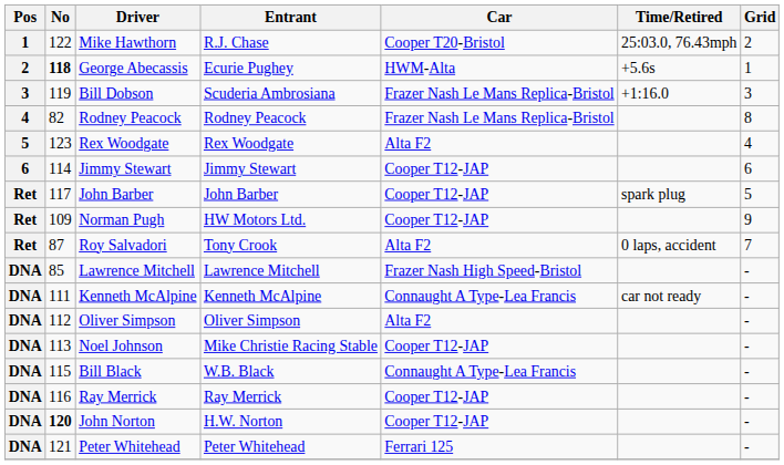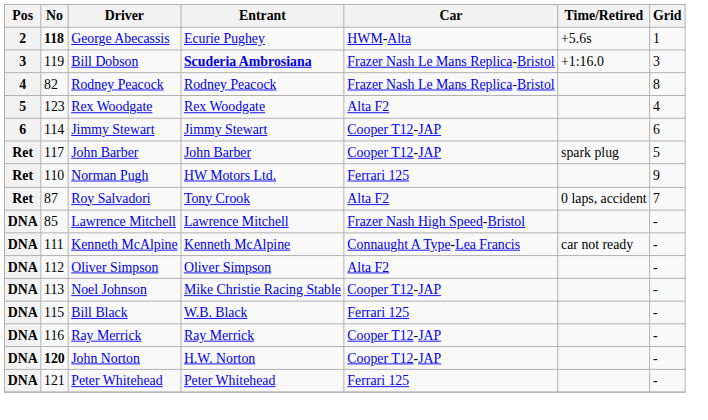 <table class="wikitable" style="font-size: 95%;">
 <tr>
 <th>Pos</th>
 <th>No</th>
 <th>Driver</th>
 <th>Entrant</th>
 <th>Car</th>
 <th>Time/Retired</th>
 <th>Grid</th>
-</tr>
-<tr>
-<th>1</th>
-<td>122</td>
-<td> <a href='#'>Mike Hawthorn</a></td>
-<td><a href='#'>R.J. Chase</a></td>
-<td><a href='#'>Cooper T20</a>-<a href='#'>Bristol</a></td>
-<td>25:03.0, 76.43mph</td>
-<td>2</td>
 </tr>
 <tr>
 <th>2</th>
 <td><strong>118</strong></td>
 <td> <a href='#'>George Abecassis</a></td>
 <td><a href='#'>Ecurie Pughey</a></td>
 <td><a href='#'>HWM</a>-<a href='#'>Alta</a></td>
 <td>+5.6s</td>
 <td>1</td>
 </tr>
 <tr>
 <th>3</th>
 <td>119</td>
 <td> <a href='#'>Bill Dobson</a></td>
-<td><a href='#'>Scuderia Ambrosiana</a></td>
+<td><strong><a href='#'>Scuderia Ambrosiana</a></strong></td>
 <td><a href='#'>Frazer Nash Le Mans Replica</a>-<a href='#'>Bristol</a></td>
 <td>+1:16.0</td>
 <td>3</td>
 </tr>
 <tr>
 <th>4</th>
 <td>82</td>
 <td> <a href='#'>Rodney Peacock</a></td>
 <td><a href='#'>Rodney Peacock</a></td>
 <td><a href='#'>Frazer Nash Le Mans Replica</a>-<a href='#'>Bristol</a></td>
 <td></td>
 <td>8</td>
 </tr>
 <tr>
 <th>5</th>
 <td>123</td>
 <td> <a href='#'>Rex Woodgate</a></td>
 <td><a href='#'>Rex Woodgate</a></td>
 <td><a href='#'>Alta F2</a></td>
 <td></td>
 <td>4</td>
 </tr>
 <tr>
 <th>6</th>
 <td>114</td>
 <td> <a href='#'>Jimmy Stewart</a></td>
 <td><a href='#'>Jimmy Stewart</a></td>
 <td><a href='#'>Cooper T12</a>-<a href='#'>JAP</a></td>
 <td></td>
 <td>6</td>
 </tr>
 <tr>
 <th>Ret</th>
 <td>117</td>
 <td> <a href='#'>John Barber</a></td>
 <td><a href='#'>John Barber</a></td>
 <td><a href='#'>Cooper T12</a>-<a href='#'>JAP</a></td>
 <td>spark plug</td>
 <td>5</td>
 </tr>
 <tr>
 <th>Ret</th>
-<td>109</td>
+<td>110</td>
 <td> <a href='#'>Norman Pugh</a></td>
 <td><a href='#'>HW Motors Ltd.</a></td>
-<td><a href='#'>Cooper T12</a>-<a href='#'>JAP</a></td>
+<td><a href='#'>Ferrari 125</a></td>
 <td></td>
 <td>9</td>
 </tr>
 <tr>
 <th>Ret</th>
 <td>87</td>
 <td> <a href='#'>Roy Salvadori</a></td>
 <td><a href='#'>Tony Crook</a></td>
 <td><a href='#'>Alta F2</a></td>
 <td>0 laps, accident</td>
 <td>7</td>
 </tr>
 <tr>
 <th>DNA</th>
 <td>85</td>
 <td> <a href='#'>Lawrence Mitchell</a></td>
 <td><a href='#'>Lawrence Mitchell</a></td>
 <td><a href='#'>Frazer Nash High Speed</a>-<a href='#'>Bristol</a></td>
 <td></td>
 <td>-</td>
 </tr>
 <tr>
 <th>DNA</th>
 <td>111</td>
 <td> <a href='#'>Kenneth McAlpine</a></td>
 <td><a href='#'>Kenneth McAlpine</a></td>
 <td><a href='#'>Connaught A Type</a>-<a href='#'>Lea Francis</a></td>
 <td>car not ready</td>
 <td>-</td>
 </tr>
 <tr>
 <th>DNA</th>
 <td>112</td>
 <td> <a href='#'>Oliver Simpson</a></td>
 <td><a href='#'>Oliver Simpson</a></td>
 <td><a href='#'>Alta F2</a></td>
 <td></td>
 <td>-</td>
 </tr>
 <tr>
 <th>DNA</th>
 <td>113</td>
 <td> <a href='#'>Noel Johnson</a></td>
 <td><a href='#'>Mike Christie Racing Stable</a></td>
 <td><a href='#'>Cooper T12</a>-<a href='#'>JAP</a></td>
 <td></td>
 <td>-</td>
 </tr>
 <tr>
 <th>DNA</th>
 <td>115</td>
 <td> <a href='#'>Bill Black</a></td>
 <td><a href='#'>W.B. Black</a></td>
-<td><a href='#'>Connaught A Type</a>-<a href='#'>Lea Francis</a></td>
+<td><a href='#'>Ferrari 125</a></td>
 <td></td>
 <td>-</td>
 </tr>
 <tr>
 <th>DNA</th>
 <td>116</td>
 <td> <a href='#'>Ray Merrick</a></td>
 <td><a href='#'>Ray Merrick</a></td>
 <td><a href='#'>Cooper T12</a>-<a href='#'>JAP</a></td>
 <td></td>
 <td>-</td>
 </tr>
 <tr>
 <th>DNA</th>
 <td><strong>120</strong></td>
 <td> <a href='#'>John Norton</a></td>
 <td><a href='#'>H.W. Norton</a></td>
 <td><a href='#'>Cooper T12</a>-<a href='#'>JAP</a></td>
 <td></td>
 <td>-</td>
 </tr>
 <tr>
 <th>DNA</th>
 <td>121</td>
 <td> <a href='#'>Peter Whitehead</a></td>
 <td><a href='#'>Peter Whitehead</a></td>
 <td><a href='#'>Ferrari 125</a></td>
 <td></td>
 <td>-</td>
 </tr>
 <tr>
 </tr>
 </table>
